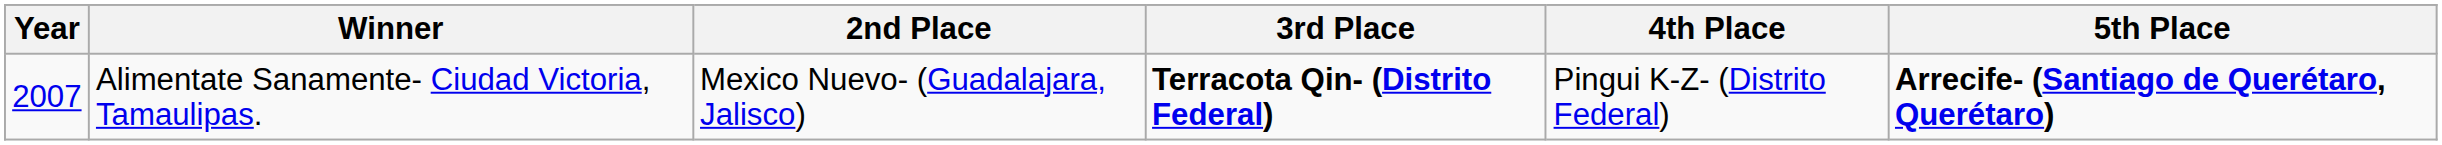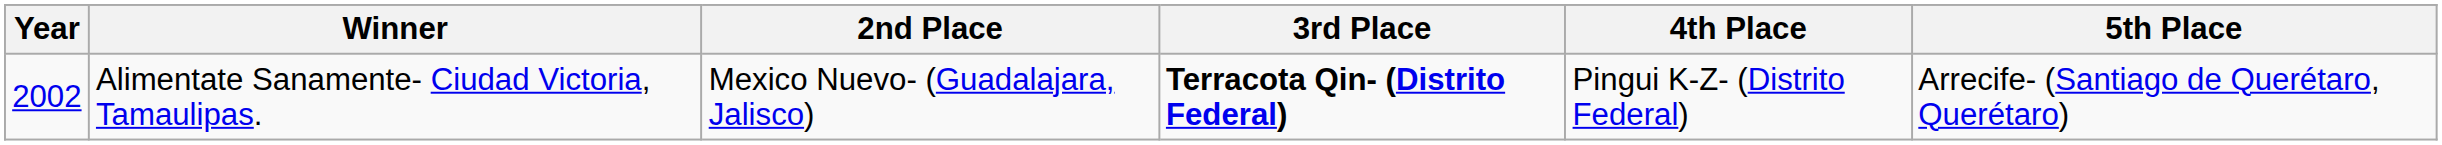 <table class="wikitable">
 <tr>
 <th>Year</th>
 <th>Winner</th>
 <th>2nd Place</th>
 <th>3rd Place</th>
 <th>4th Place</th>
 <th>5th Place</th>
 </tr>
 <tr>
-<td><a href='#'>2007</a></td>
+<td><a href='#'>2002</a></td>
 <td>Alimentate Sanamente- <a href='#'>Ciudad Victoria</a>, <a href='#'>Tamaulipas</a>.</td>
 <td>Mexico Nuevo- (<a href='#'>Guadalajara, Jalisco</a>)</td>
 <td><strong>Terracota Qin- (<a href='#'>Distrito Federal</a>)</strong></td>
 <td>Pingui K-Z- (<a href='#'>Distrito Federal</a>)</td>
-<td><strong>Arrecife- (<a href='#'>Santiago de Querétaro</a>, <a href='#'>Querétaro</a>)</strong></td>
+<td>Arrecife- (<a href='#'>Santiago de Querétaro</a>, <a href='#'>Querétaro</a>)</td>
 </tr>
 </table>
